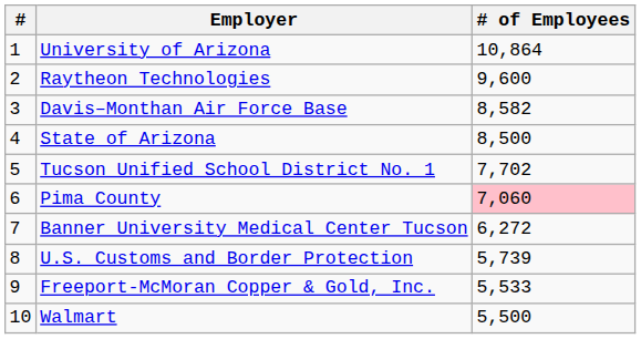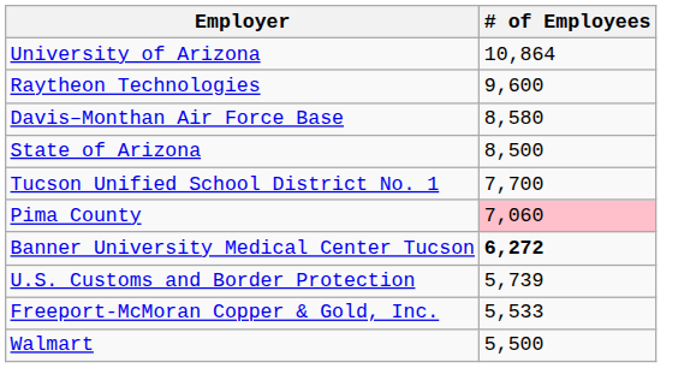 <table class="wikitable">
 <tr>
-<th>#</th>
 <th>Employer</th>
 <th># of Employees</th>
 </tr>
 <tr>
-<td>1</td>
 <td><a href='#'>University of Arizona</a></td>
 <td>10,864</td>
 </tr>
 <tr>
-<td>2</td>
 <td><a href='#'>Raytheon Technologies</a></td>
 <td>9,600</td>
 </tr>
 <tr>
-<td>3</td>
 <td><a href='#'>Davis–Monthan Air Force Base</a></td>
-<td>8,582</td>
+<td>8,580</td>
 </tr>
 <tr>
-<td>4</td>
 <td><a href='#'>State of Arizona</a></td>
 <td>8,500</td>
 </tr>
 <tr>
-<td>5</td>
 <td><a href='#'>Tucson Unified School District No. 1</a></td>
-<td>7,702</td>
+<td>7,700</td>
 </tr>
 <tr>
-<td>6</td>
 <td><a href='#'>Pima County</a></td>
 <td style="background: pink;">7,060</td>
 </tr>
 <tr>
-<td>7</td>
 <td><a href='#'>Banner University Medical Center Tucson</a></td>
-<td>6,272</td>
+<td><strong>6,272</strong></td>
 </tr>
 <tr>
-<td>8</td>
 <td><a href='#'>U.S. Customs and Border Protection</a></td>
 <td>5,739</td>
 </tr>
 <tr>
-<td>9</td>
 <td><a href='#'>Freeport-McMoran Copper & Gold, Inc.</a></td>
 <td>5,533</td>
 </tr>
 <tr>
-<td>10</td>
 <td><a href='#'>Walmart</a></td>
 <td>5,500</td>
 </tr>
 </table>
